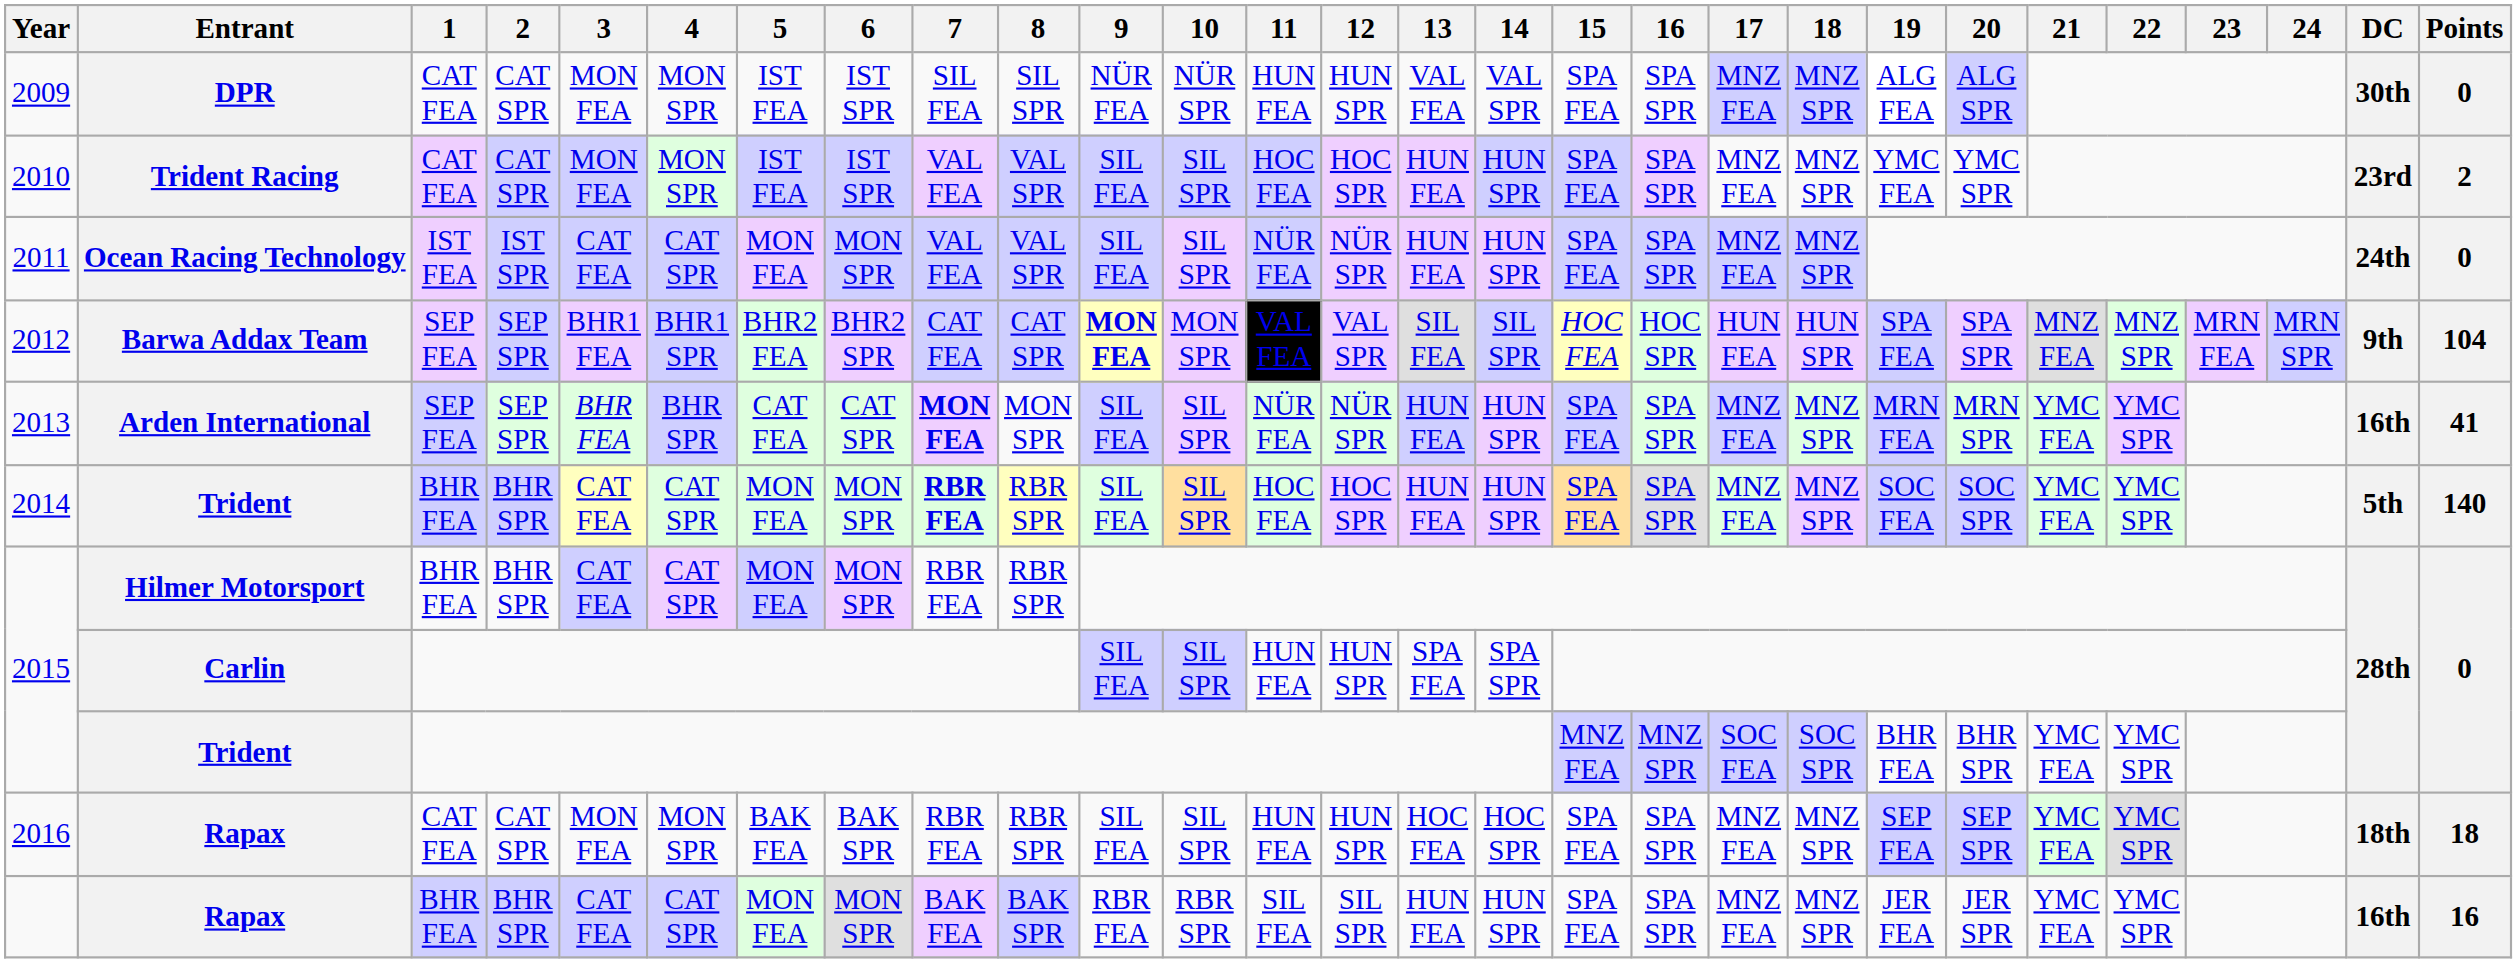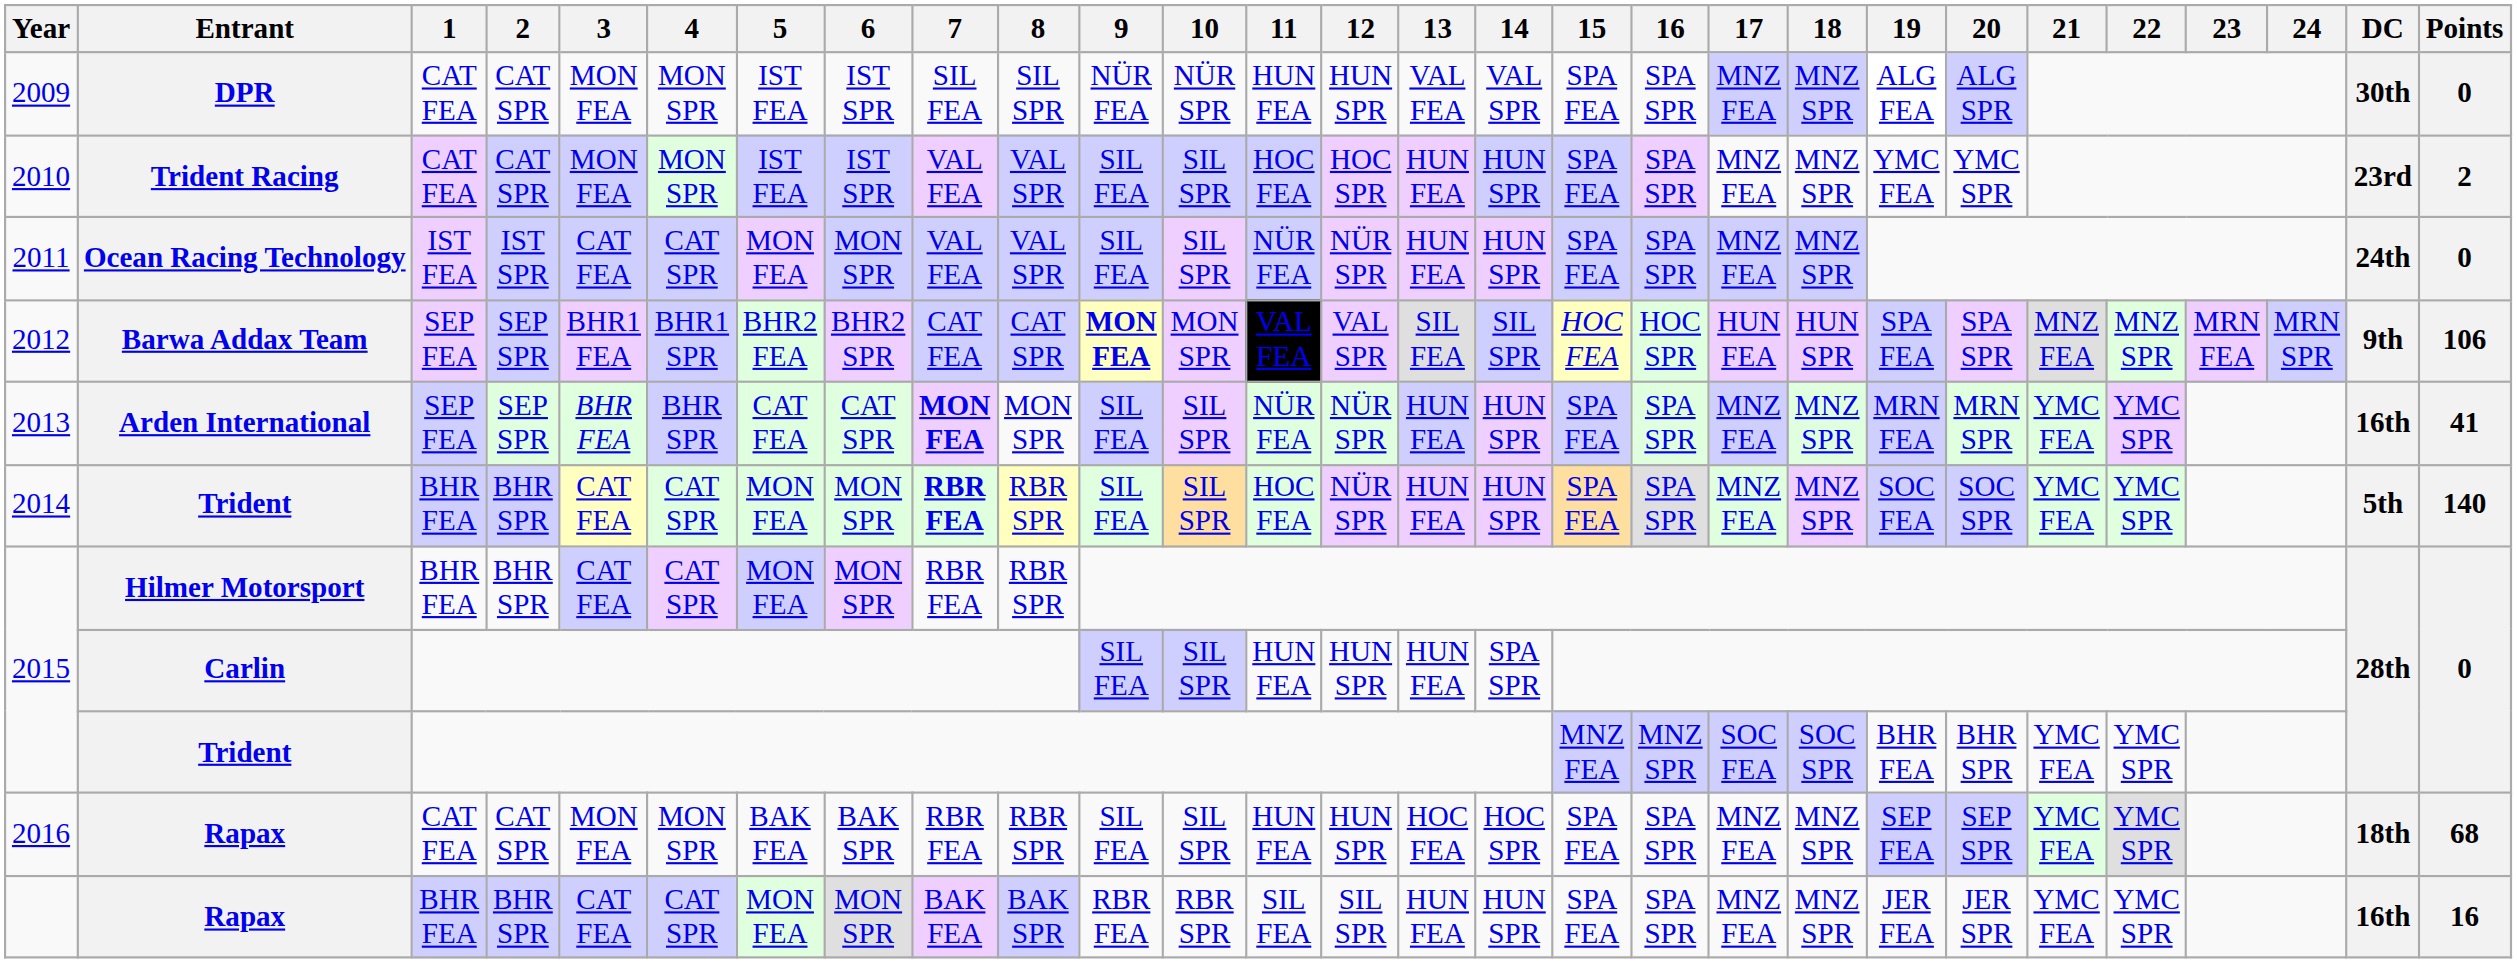 <table class="wikitable" style="text-align:center; font-size:85%">
 <tr>
 <th>Year</th>
 <th>Entrant</th>
 <th>1</th>
 <th>2</th>
 <th>3</th>
 <th>4</th>
 <th>5</th>
 <th>6</th>
 <th>7</th>
 <th>8</th>
 <th>9</th>
 <th>10</th>
 <th>11</th>
 <th>12</th>
 <th>13</th>
 <th>14</th>
 <th>15</th>
 <th>16</th>
 <th>17</th>
 <th>18</th>
 <th>19</th>
 <th>20</th>
 <th>21</th>
 <th>22</th>
 <th>23</th>
 <th>24</th>
 <th>DC</th>
 <th>Points</th>
 </tr>
 <tr>
 <td><a href='#'>2009</a></td>
 <th><a href='#'>DPR</a></th>
 <td><a href='#'>CAT<br>FEA</a></td>
 <td><a href='#'>CAT<br>SPR</a></td>
 <td><a href='#'>MON<br>FEA</a></td>
 <td><a href='#'>MON<br>SPR</a></td>
 <td><a href='#'>IST<br>FEA</a></td>
 <td><a href='#'>IST<br>SPR</a></td>
 <td><a href='#'>SIL<br>FEA</a></td>
 <td><a href='#'>SIL<br>SPR</a></td>
 <td><a href='#'>NÜR<br>FEA</a></td>
 <td><a href='#'>NÜR<br>SPR</a></td>
 <td><a href='#'>HUN<br>FEA</a></td>
 <td><a href='#'>HUN<br>SPR</a></td>
 <td><a href='#'>VAL<br>FEA</a></td>
 <td><a href='#'>VAL<br>SPR</a></td>
 <td><a href='#'>SPA<br>FEA</a></td>
 <td><a href='#'>SPA<br>SPR</a></td>
 <td style="background:#CFCFFF;"><a href='#'>MNZ<br>FEA</a><br></td>
 <td style="background:#cfcfff;"><a href='#'>MNZ<br>SPR</a><br></td>
 <td style="background:#ffffff;"><a href='#'>ALG<br>FEA</a><br></td>
 <td style="background:#cfcfff;"><a href='#'>ALG<br>SPR</a><br></td>
 <td colspan=4></td>
 <th>30th</th>
 <th>0</th>
 </tr>
 <tr>
 <td><a href='#'>2010</a></td>
 <th nowrap><a href='#'>Trident Racing</a></th>
 <td style="background:#EFCFFF;"><a href='#'>CAT<br>FEA</a><br></td>
 <td style="background:#cfcfff;"><a href='#'>CAT<br>SPR</a><br></td>
 <td style="background:#cfcfff;"><a href='#'>MON<br>FEA</a><br></td>
 <td style="background:#DFFFDF;"><a href='#'>MON<br>SPR</a><br></td>
 <td style="background:#CFCFFF;"><a href='#'>IST<br>FEA</a><br></td>
 <td style="background:#CFCFFF;"><a href='#'>IST<br>SPR</a><br></td>
 <td style="background:#EFCFFF;"><a href='#'>VAL<br>FEA</a><br></td>
 <td style="background:#CFCFFF;"><a href='#'>VAL<br>SPR</a><br></td>
 <td style="background:#CFCFFF;"><a href='#'>SIL<br>FEA</a><br></td>
 <td style="background:#CFCFFF;"><a href='#'>SIL<br>SPR</a><br></td>
 <td style="background:#CFCFFF;"><a href='#'>HOC<br>FEA</a><br></td>
 <td style="background:#EFCFFF;"><a href='#'>HOC<br>SPR</a><br></td>
 <td style="background:#EFCFFF;"><a href='#'>HUN<br>FEA</a><br></td>
 <td style="background:#CFCFFF;"><a href='#'>HUN<br>SPR</a><br></td>
 <td style="background:#CFCFFF;"><a href='#'>SPA<br>FEA</a><br></td>
 <td style="background:#EFCFFF;"><a href='#'>SPA<br>SPR</a><br></td>
 <td><a href='#'>MNZ<br>FEA</a></td>
 <td><a href='#'>MNZ<br>SPR</a></td>
 <td><a href='#'>YMC<br>FEA</a></td>
 <td><a href='#'>YMC<br>SPR</a></td>
 <td colspan=4></td>
 <th>23rd</th>
 <th>2</th>
 </tr>
 <tr>
 <td><a href='#'>2011</a></td>
 <th nowrap><a href='#'>Ocean Racing Technology</a></th>
 <td style="background:#EFCFFF;"><a href='#'>IST<br>FEA</a><br></td>
 <td style="background:#CFCFFF;"><a href='#'>IST<br>SPR</a><br></td>
 <td style="background:#CFCFFF;"><a href='#'>CAT<br>FEA</a><br></td>
 <td style="background:#CFCFFF;"><a href='#'>CAT<br>SPR</a><br></td>
 <td style="background:#EFCFFF;"><a href='#'>MON<br>FEA</a><br></td>
 <td style="background:#CFCFFF;"><a href='#'>MON<br>SPR</a><br></td>
 <td style="background:#CFCFFF;"><a href='#'>VAL<br>FEA</a><br></td>
 <td style="background:#CFCFFF;"><a href='#'>VAL<br>SPR</a><br></td>
 <td style="background:#CFCFFF;"><a href='#'>SIL<br>FEA</a><br></td>
 <td style="background:#EFCFFF;"><a href='#'>SIL<br>SPR</a><br></td>
 <td style="background:#CFCFFF;"><a href='#'>NÜR<br>FEA</a><br></td>
 <td style="background:#EFCFFF;"><a href='#'>NÜR<br>SPR</a><br></td>
 <td style="background:#EFCFFF;"><a href='#'>HUN<br>FEA</a><br></td>
 <td style="background:#EFCFFF;"><a href='#'>HUN<br>SPR</a><br></td>
 <td style="background:#CFCFFF;"><a href='#'>SPA<br>FEA</a><br></td>
 <td style="background:#CFCFFF;"><a href='#'>SPA<br>SPR</a><br></td>
 <td style="background:#CFCFFF;"><a href='#'>MNZ<br>FEA</a><br></td>
 <td style="background:#CFCFFF;"><a href='#'>MNZ<br>SPR</a><br></td>
 <td colspan=6></td>
 <th>24th</th>
 <th>0</th>
 </tr>
 <tr>
 <td><a href='#'>2012</a></td>
 <th nowrap><a href='#'>Barwa Addax Team</a></th>
 <td style="background:#efcfff;"><a href='#'>SEP<br>FEA</a><br></td>
 <td style="background:#cfcfff;"><a href='#'>SEP<br>SPR</a><br></td>
 <td style="background:#efcfff;"><a href='#'>BHR1<br>FEA</a><br></td>
 <td style="background:#cfcfff;"><a href='#'>BHR1<br>SPR</a><br></td>
 <td style="background:#DFFFDF;"><a href='#'>BHR2<br>FEA</a><br></td>
 <td style="background:#efcfff;"><a href='#'>BHR2<br>SPR</a><br></td>
 <td style="background:#cfcfff;"><a href='#'>CAT<br>FEA</a><br></td>
 <td style="background:#cfcfff;"><a href='#'>CAT<br>SPR</a><br></td>
 <td style="background:#ffffbf;"><strong><a href='#'>MON<br>FEA</a></strong><br></td>
 <td style="background:#efcfff;"><a href='#'>MON<br>SPR</a><br></td>
 <td style="background:#000000; color:white"><a href='#'><span>VAL<br>FEA</span></a><br></td>
 <td style="background:#efcfff;"><a href='#'>VAL<br>SPR</a><br></td>
 <td style="background:#DFDFDF;"><a href='#'>SIL<br>FEA</a><br></td>
 <td style="background:#cfcfff;"><a href='#'>SIL<br>SPR</a><br></td>
 <td style="background:#ffffbf;"><em><a href='#'>HOC<br>FEA</a></em><br></td>
 <td style="background:#DFFFDF;"><a href='#'>HOC<br>SPR</a><br></td>
 <td style="background:#efcfff;"><a href='#'>HUN<br>FEA</a><br></td>
 <td style="background:#efcfff;"><a href='#'>HUN<br>SPR</a><br></td>
 <td style="background:#cfcfff;"><a href='#'>SPA<br>FEA</a><br></td>
 <td style="background:#efcfff;"><a href='#'>SPA<br>SPR</a><br></td>
 <td style="background:#DFDFDF;"><a href='#'>MNZ<br>FEA</a><br></td>
 <td style="background:#DFFFDF;"><a href='#'>MNZ<br>SPR</a><br></td>
 <td style="background:#efcfff;"><a href='#'>MRN<br>FEA</a><br></td>
 <td style="background:#cfcfff;"><a href='#'>MRN<br>SPR</a><br></td>
 <th>9th</th>
-<th>104</th>
+<th>106</th>
 </tr>
 <tr>
 <td><a href='#'>2013</a></td>
 <th nowrap><a href='#'>Arden International</a></th>
 <td style="background:#CFCFFF;"><a href='#'>SEP<br>FEA</a><br></td>
 <td style="background:#DFFFDF;"><a href='#'>SEP<br>SPR</a><br></td>
 <td style="background:#DFFFDF;"><em><a href='#'>BHR<br>FEA</a></em><br></td>
 <td style="background:#CFCFFF;"><a href='#'>BHR<br>SPR</a><br></td>
 <td style="background:#DFFFDF;"><a href='#'>CAT<br>FEA</a><br></td>
 <td style="background:#DFFFDF;"><a href='#'>CAT<br>SPR</a><br></td>
 <td style="background:#EFCFFF;"><strong><a href='#'>MON<br>FEA</a></strong><br></td>
 <td><a href='#'>MON<br>SPR</a><br></td>
 <td style="background:#CFCFFF;"><a href='#'>SIL<br>FEA</a><br></td>
 <td style="background:#EFCFFF;"><a href='#'>SIL<br>SPR</a><br></td>
 <td style="background:#DFFFDF;"><a href='#'>NÜR<br>FEA</a><br></td>
 <td style="background:#DFFFDF;"><a href='#'>NÜR<br>SPR</a><br></td>
 <td style="background:#CFCFFF;"><a href='#'>HUN<br>FEA</a><br></td>
 <td style="background:#EFCFFF;"><a href='#'>HUN<br>SPR</a><br></td>
 <td style="background:#CFCFFF;"><a href='#'>SPA<br>FEA</a><br></td>
 <td style="background:#DFFFDF;"><a href='#'>SPA<br>SPR</a><br></td>
 <td style="background:#CFCFFF;"><a href='#'>MNZ<br>FEA</a><br></td>
 <td style="background:#DFFFDF;"><a href='#'>MNZ<br>SPR</a><br></td>
 <td style="background:#CFCFFF;"><a href='#'>MRN<br>FEA</a><br></td>
 <td style="background:#DFFFDF;"><a href='#'>MRN<br>SPR</a><br></td>
 <td style="background:#DFFFDF;"><a href='#'>YMC<br>FEA</a><br></td>
 <td style="background:#EFCFFF;"><a href='#'>YMC<br>SPR</a><br></td>
 <td colspan=2></td>
 <th>16th</th>
 <th>41</th>
 </tr>
 <tr>
 <td><a href='#'>2014</a></td>
 <th><a href='#'>Trident</a></th>
 <td style="background:#CFCFFF;"><a href='#'>BHR<br>FEA</a><br></td>
 <td style="background:#CFCFFF;"><a href='#'>BHR<br>SPR</a><br></td>
 <td style="background:#FFFFBF;"><a href='#'>CAT<br>FEA</a><br></td>
 <td style="background:#DFFFDF;"><a href='#'>CAT<br>SPR</a><br></td>
 <td style="background:#DFFFDF;"><a href='#'>MON<br>FEA</a><br></td>
 <td style="background:#DFFFDF;"><a href='#'>MON<br>SPR</a><br></td>
 <td style="background:#DFFFDF;"><strong><a href='#'>RBR<br>FEA</a></strong><br></td>
 <td style="background:#FFFFBF;"><a href='#'>RBR<br>SPR</a><br></td>
 <td style="background:#DFFFDF;"><a href='#'>SIL<br>FEA</a><br></td>
 <td style="background:#FFDF9F;"><a href='#'>SIL<br>SPR</a><br></td>
 <td style="background:#DFFFDF;"><a href='#'>HOC<br>FEA</a><br></td>
-<td style="background:#EFCFFF;"><a href='#'>HOC<br>SPR</a><br></td>
+<td style="background:#EFCFFF;"><a href='#'>NÜR<br>SPR</a><br></td>
 <td style="background:#EFCFFF;"><a href='#'>HUN<br>FEA</a><br></td>
 <td style="background:#EFCFFF;"><a href='#'>HUN<br>SPR</a><br></td>
 <td style="background:#FFDF9F;"><a href='#'>SPA<br>FEA</a><br></td>
 <td style="background:#DFDFDF;"><a href='#'>SPA<br>SPR</a><br></td>
 <td style="background:#DFFFDF;"><a href='#'>MNZ<br>FEA</a><br></td>
 <td style="background:#EFCFFF;"><a href='#'>MNZ<br>SPR</a><br></td>
 <td style="background:#CFCFFF;"><a href='#'>SOC<br>FEA</a><br></td>
 <td style="background:#CFCFFF;"><a href='#'>SOC<br>SPR</a><br></td>
 <td style="background:#DFFFDF;"><a href='#'>YMC<br>FEA</a><br></td>
 <td style="background:#DFFFDF;"><a href='#'>YMC<br>SPR</a><br></td>
 <td colspan=2></td>
 <th>5th</th>
 <th>140</th>
 </tr>
 <tr>
 <td rowspan=3><a href='#'>2015</a></td>
 <th nowrap><a href='#'>Hilmer Motorsport</a></th>
 <td><a href='#'>BHR<br>FEA</a></td>
 <td><a href='#'>BHR<br>SPR</a></td>
 <td style="background:#CFCFFF;"><a href='#'>CAT<br>FEA</a><br></td>
 <td style="background:#EFCFFF;"><a href='#'>CAT<br>SPR</a><br></td>
 <td style="background:#CFCFFF;"><a href='#'>MON<br>FEA</a><br></td>
 <td style="background:#EFCFFF;"><a href='#'>MON<br>SPR</a><br></td>
 <td><a href='#'>RBR<br>FEA</a></td>
 <td><a href='#'>RBR<br>SPR</a></td>
 <td colspan=16></td>
 <th rowspan=3>28th</th>
 <th rowspan=3>0</th>
 </tr>
 <tr>
 <th><a href='#'>Carlin</a></th>
 <td colspan=8></td>
 <td style="background:#CFCFFF;"><a href='#'>SIL<br>FEA</a><br></td>
 <td style="background:#CFCFFF;"><a href='#'>SIL<br>SPR</a><br></td>
 <td><a href='#'>HUN<br>FEA</a></td>
 <td><a href='#'>HUN<br>SPR</a></td>
-<td><a href='#'>SPA<br>FEA</a></td>
+<td><a href='#'>HUN<br>FEA</a></td>
 <td><a href='#'>SPA<br>SPR</a></td>
 <td colspan=10></td>
 </tr>
 <tr>
 <th><a href='#'>Trident</a></th>
 <td colspan=14></td>
 <td style="background:#CFCFFF;"><a href='#'>MNZ<br>FEA</a><br></td>
 <td style="background:#CFCFFF;"><a href='#'>MNZ<br>SPR</a><br></td>
 <td style="background:#CFCFFF;"><a href='#'>SOC<br>FEA</a><br></td>
 <td style="background:#CFCFFF;"><a href='#'>SOC<br>SPR</a><br></td>
 <td><a href='#'>BHR<br>FEA</a></td>
 <td><a href='#'>BHR<br>SPR</a></td>
 <td><a href='#'>YMC<br>FEA</a></td>
 <td><a href='#'>YMC<br>SPR</a></td>
 <td colspan=2></td>
 </tr>
 <tr>
 <td><a href='#'>2016</a></td>
 <th><a href='#'>Rapax</a></th>
 <td><a href='#'>CAT<br>FEA</a></td>
 <td><a href='#'>CAT<br>SPR</a></td>
 <td><a href='#'>MON<br>FEA</a></td>
 <td><a href='#'>MON<br>SPR</a></td>
 <td><a href='#'>BAK<br>FEA</a></td>
 <td><a href='#'>BAK<br>SPR</a></td>
 <td><a href='#'>RBR<br>FEA</a></td>
 <td><a href='#'>RBR<br>SPR</a></td>
 <td><a href='#'>SIL<br>FEA</a></td>
 <td><a href='#'>SIL<br>SPR</a></td>
 <td><a href='#'>HUN<br>FEA</a></td>
 <td><a href='#'>HUN<br>SPR</a></td>
 <td><a href='#'>HOC<br>FEA</a></td>
 <td><a href='#'>HOC<br>SPR</a></td>
 <td><a href='#'>SPA<br>FEA</a></td>
 <td><a href='#'>SPA<br>SPR</a></td>
 <td><a href='#'>MNZ<br>FEA</a></td>
 <td><a href='#'>MNZ<br>SPR</a></td>
 <td style="background:#CFCFFF;"><a href='#'>SEP<br>FEA</a><br></td>
 <td style="background:#CFCFFF;"><a href='#'>SEP<br>SPR</a><br></td>
 <td style="background:#DFFFDF;"><a href='#'>YMC<br>FEA</a><br></td>
 <td style="background:#DFDFDF;"><a href='#'>YMC<br>SPR</a><br></td>
 <td colspan=2></td>
 <th>18th</th>
-<th>18</th>
+<th>68</th>
 </tr>
 <tr>
 <td></td>
 <th><a href='#'>Rapax</a></th>
 <td style="background:#CFCFFF;"><a href='#'>BHR<br>FEA</a><br></td>
 <td style="background:#CFCFFF;"><a href='#'>BHR<br>SPR</a><br></td>
 <td style="background:#CFCFFF;"><a href='#'>CAT<br>FEA</a><br></td>
 <td style="background:#CFCFFF;"><a href='#'>CAT<br>SPR</a><br></td>
 <td style="background:#DFFFDF;"><a href='#'>MON<br>FEA</a><br></td>
 <td style="background:#DFDFDF;"><a href='#'>MON<br>SPR</a><br></td>
 <td style="background:#EFCFFF;"><a href='#'>BAK<br>FEA</a><br></td>
 <td style="background:#CFCFFF;"><a href='#'>BAK<br>SPR</a><br></td>
 <td><a href='#'>RBR<br>FEA</a></td>
 <td><a href='#'>RBR<br>SPR</a></td>
 <td><a href='#'>SIL<br>FEA</a></td>
 <td><a href='#'>SIL<br>SPR</a></td>
 <td><a href='#'>HUN<br>FEA</a></td>
 <td><a href='#'>HUN<br>SPR</a></td>
 <td><a href='#'>SPA<br>FEA</a></td>
 <td><a href='#'>SPA<br>SPR</a></td>
 <td><a href='#'>MNZ<br>FEA</a></td>
 <td><a href='#'>MNZ<br>SPR</a></td>
 <td><a href='#'>JER<br>FEA</a></td>
 <td><a href='#'>JER<br>SPR</a></td>
 <td><a href='#'>YMC<br>FEA</a></td>
 <td><a href='#'>YMC<br>SPR</a></td>
 <td colspan=2></td>
 <th>16th</th>
 <th>16</th>
 </tr>
 </table>
